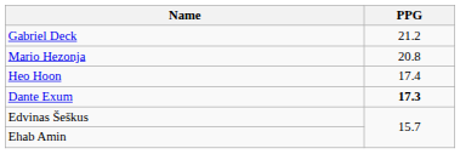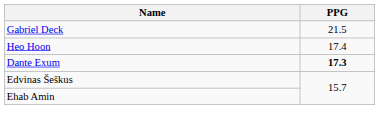 <table class=wikitable width="90%">
 <tr>
 <th width="80%">Name</th>
 <th width="20%">PPG</th>
 </tr>
 <tr>
 <td> <a href='#'>Gabriel Deck</a></td>
-<td align=center>21.2</td>
-</tr>
-<tr>
-<td> <a href='#'>Mario Hezonja</a></td>
-<td align=center>20.8</td>
+<td align=center>21.5</td>
 </tr>
 <tr>
 <td> <a href='#'>Heo Hoon</a></td>
 <td align=center>17.4</td>
 </tr>
 <tr>
 <td> <a href='#'>Dante Exum</a></td>
 <td align=center><strong>17.3</strong></td>
 </tr>
 <tr>
 <td> Edvinas Šeškus</td>
 <td rowspan=2 align=center>15.7</td>
 </tr>
 <tr>
 <td> Ehab Amin</td>
 </tr>
 </table>
